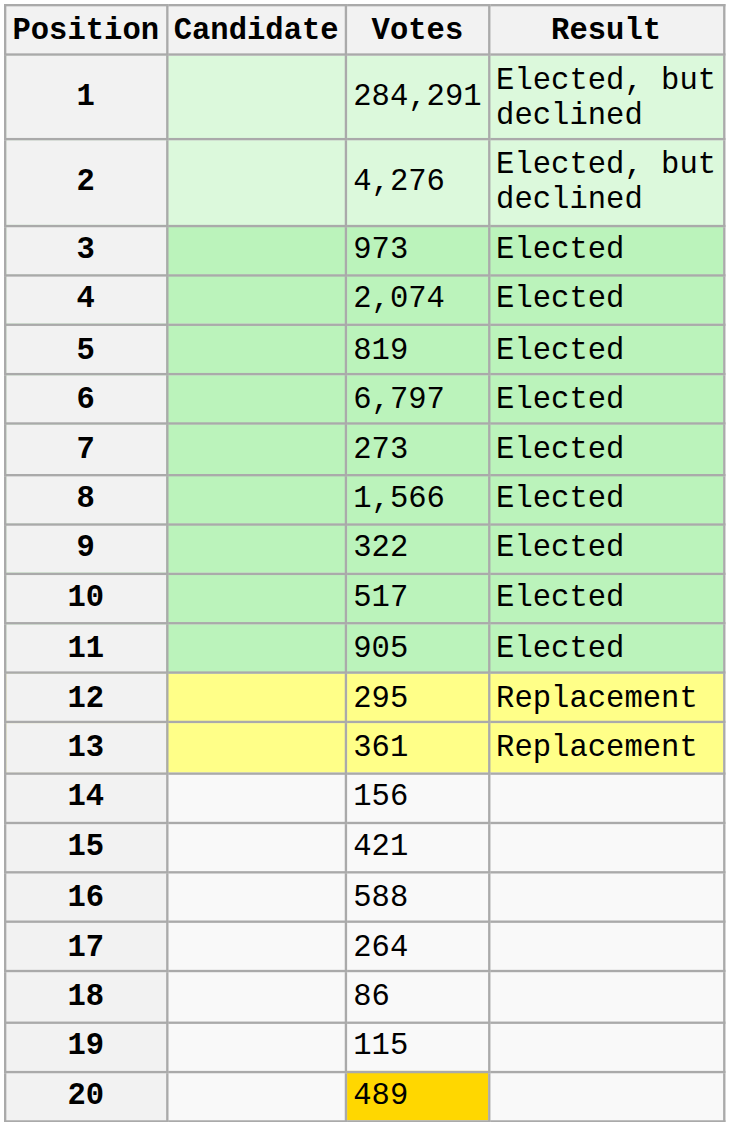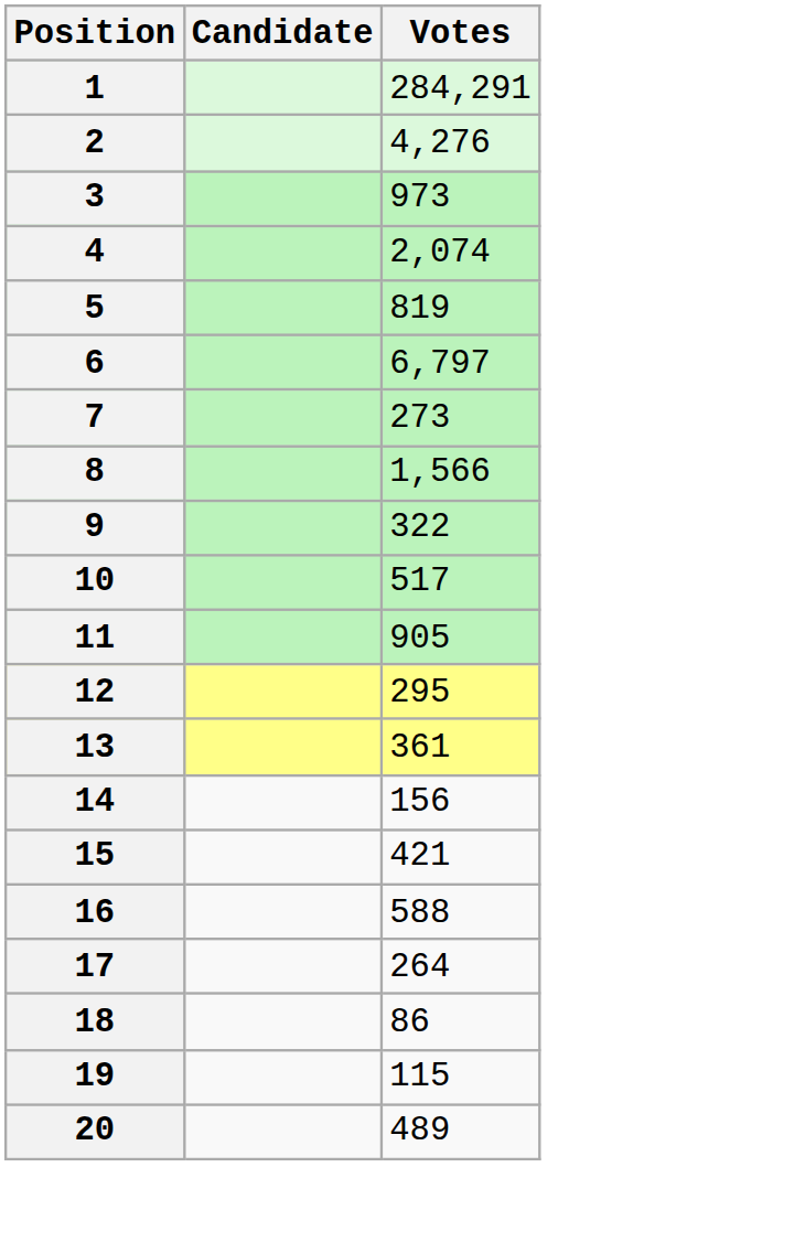 <table class="wikitable sortable col3right">
 <tr>
 <th scope="col">Position</th>
 <th scope="col">Candidate</th>
 <th scope="col">Votes</th>
-<th scope="col">Result</th>
 </tr>
 <tr bgcolor=dcf9dc>
 <th scope="row">1</th>
 <td></td>
 <td>284,291</td>
-<td>Elected, but<br>declined</td>
 </tr>
 <tr bgcolor=dcf9dc>
 <th scope="row">2</th>
 <td></td>
 <td>4,276</td>
-<td>Elected, but<br>declined</td>
 </tr>
 <tr bgcolor=bbf3bb>
 <th scope="row">3</th>
 <td></td>
 <td>973</td>
-<td>Elected</td>
 </tr>
 <tr bgcolor=bbf3bb>
 <th scope="row">4</th>
 <td></td>
 <td>2,074</td>
-<td>Elected</td>
 </tr>
 <tr bgcolor=bbf3bb>
 <th scope="row">5</th>
 <td></td>
 <td>819</td>
-<td>Elected</td>
 </tr>
 <tr bgcolor=bbf3bb>
 <th scope="row">6</th>
 <td></td>
 <td>6,797</td>
-<td>Elected</td>
 </tr>
 <tr bgcolor=bbf3bb>
 <th scope="row">7</th>
 <td></td>
 <td>273</td>
-<td>Elected</td>
 </tr>
 <tr bgcolor=bbf3bb>
 <th scope="row">8</th>
 <td></td>
 <td>1,566</td>
-<td>Elected</td>
 </tr>
 <tr bgcolor=bbf3bb>
 <th scope="row">9</th>
 <td></td>
 <td>322</td>
-<td>Elected</td>
 </tr>
 <tr bgcolor=bbf3bb>
 <th scope="row">10</th>
 <td></td>
 <td>517</td>
-<td>Elected</td>
 </tr>
 <tr bgcolor=bbf3bb>
 <th scope="row">11</th>
 <td></td>
 <td>905</td>
-<td>Elected</td>
 </tr>
 <tr bgcolor=#FF8>
 <th scope="row">12</th>
 <td></td>
 <td>295</td>
-<td>Replacement</td>
 </tr>
 <tr bgcolor=#FF8>
 <th scope="row">13</th>
 <td></td>
 <td>361</td>
-<td>Replacement</td>
 </tr>
 <tr>
 <th scope="row">14</th>
 <td></td>
 <td>156</td>
-<td></td>
 </tr>
 <tr>
 <th scope="row">15</th>
 <td></td>
 <td>421</td>
-<td></td>
 </tr>
 <tr>
 <th scope="row">16</th>
 <td></td>
 <td>588</td>
-<td></td>
 </tr>
 <tr>
 <th scope="row">17</th>
 <td></td>
 <td>264</td>
-<td></td>
 </tr>
 <tr>
 <th scope="row">18</th>
 <td></td>
 <td>86</td>
-<td></td>
 </tr>
 <tr>
 <th scope="row">19</th>
 <td></td>
 <td>115</td>
-<td></td>
 </tr>
 <tr>
 <th scope="row">20</th>
 <td></td>
-<td style="background: gold;">489</td>
-<td></td>
+<td>489</td>
 </tr>
 </table>
